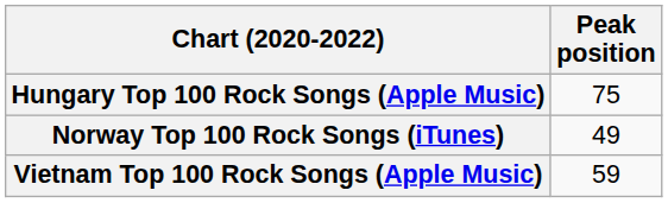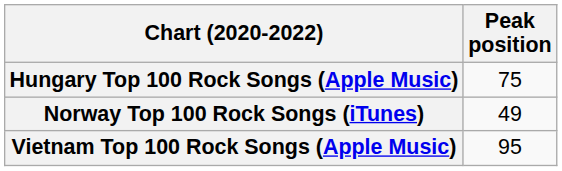 <table class="wikitable sortable plainrowheaders" style="text-align:center">
 <tr>
 <th scope="col">Chart (2020-2022)</th>
 <th scope="col">Peak<br>position</th>
 </tr>
 <tr>
 <th scope="row">Hungary Top 100 Rock Songs (<a href='#'>Apple Music</a>)</th>
 <td>75</td>
 </tr>
 <tr>
 <th scope="row">Norway Top 100 Rock Songs (<a href='#'>iTunes</a>)</th>
 <td>49</td>
 </tr>
 <tr>
 <th scope="row">Vietnam Top 100 Rock Songs (<a href='#'>Apple Music</a>)</th>
-<td>59</td>
+<td>95</td>
 </tr>
 </table>
